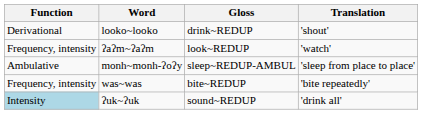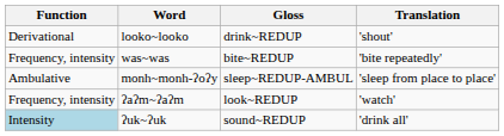 <table class="wikitable">
 <tr>
 <th>Function</th>
 <th>Word</th>
 <th>Gloss</th>
 <th>Translation</th>
 </tr>
 <tr>
 <td>Derivational</td>
 <td>looko~looko</td>
 <td>drink~REDUP</td>
 <td>'shout'</td>
 </tr>
 <tr>
 <td>Frequency, intensity</td>
-<td>ʔaʔm~ʔaʔm</td>
-<td>look~REDUP</td>
-<td>'watch'</td>
+<td>was~was</td>
+<td>bite~REDUP</td>
+<td>'bite repeatedly'</td>
 </tr>
 <tr>
 <td>Ambulative</td>
 <td>monh~monh-ʔoʔy</td>
 <td>sleep~REDUP-AMBUL</td>
 <td>'sleep from place to place'</td>
 </tr>
 <tr>
 <td>Frequency, intensity</td>
-<td>was~was</td>
-<td>bite~REDUP</td>
-<td>'bite repeatedly'</td>
+<td>ʔaʔm~ʔaʔm</td>
+<td>look~REDUP</td>
+<td>'watch'</td>
 </tr>
 <tr>
 <td style="background: lightblue;">Intensity</td>
 <td>ʔuk~ʔuk</td>
 <td>sound~REDUP</td>
 <td>'drink all'</td>
 </tr>
 </table>
